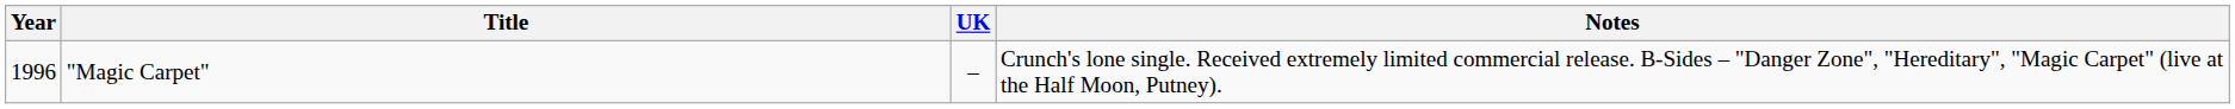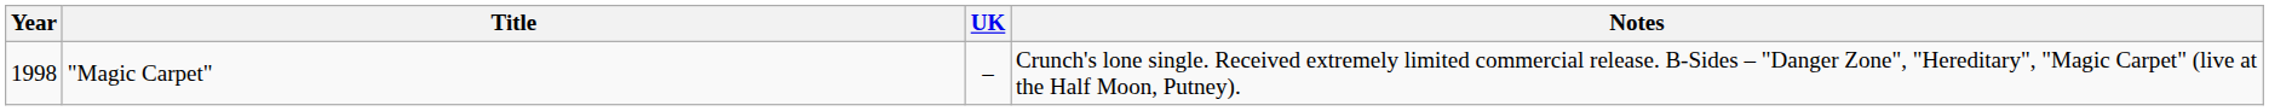 <table class="wikitable">
 <tr>
 <th>Year</th>
 <th style="min-width: 28em; width: 40%">Title</th>
 <th><a href='#'>UK</a></th>
 <th>Notes</th>
 </tr>
 <tr>
-<td>1996</td>
+<td>1998</td>
 <td>"Magic Carpet"</td>
 <td style="text-align:center;">–</td>
 <td>Crunch's lone single. Received extremely limited commercial release. B-Sides – "Danger Zone", "Hereditary", "Magic Carpet" (live at the Half Moon, Putney).</td>
 </tr>
 </table>
